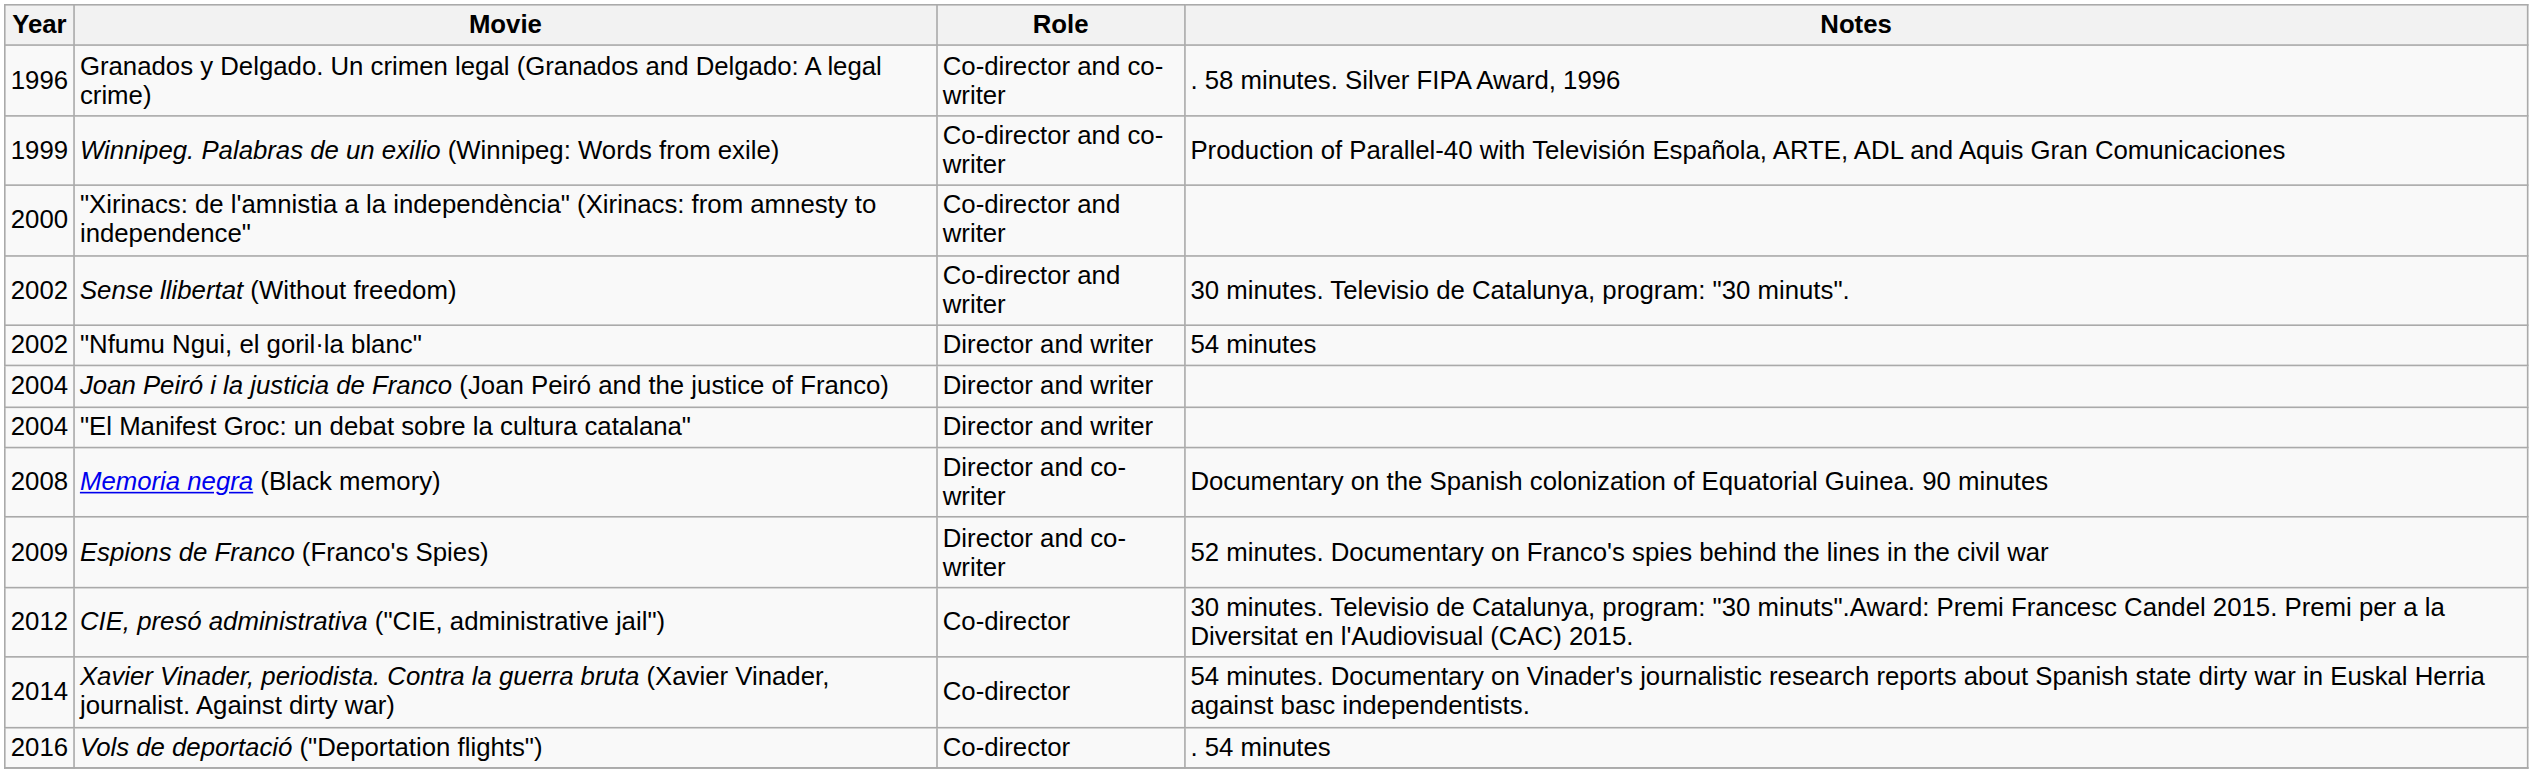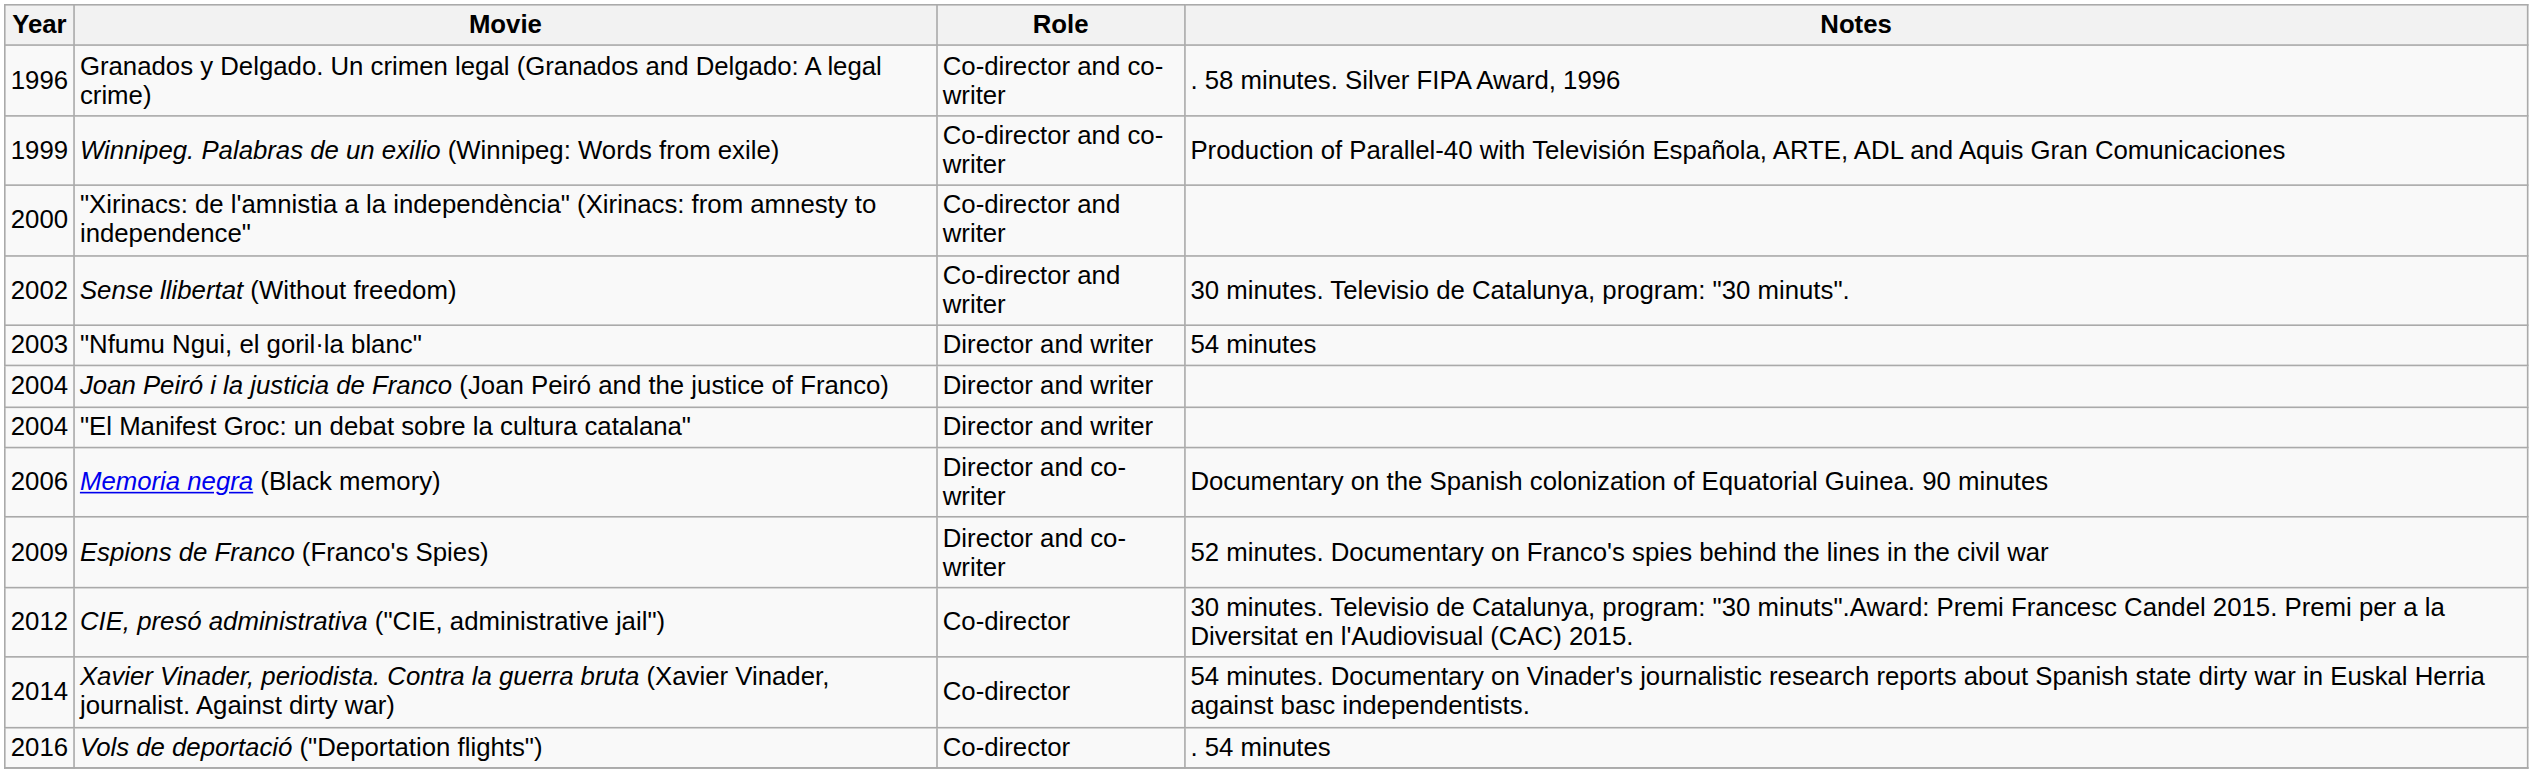 <table class=wikitable>
 <tr>
 <th>Year</th>
 <th>Movie</th>
 <th>Role</th>
 <th>Notes</th>
 </tr>
 <tr>
 <td>1996</td>
 <td>Granados y Delgado. Un crimen legal (Granados and Delgado: A legal crime)</td>
 <td>Co-director and co-writer</td>
 <td>.  58 minutes. Silver FIPA Award, 1996</td>
 </tr>
 <tr>
 <td>1999</td>
 <td><em>Winnipeg. Palabras de un exilio</em> (Winnipeg: Words from exile)</td>
 <td>Co-director and co-writer</td>
 <td>Production of Parallel-40 with Televisión Española, ARTE, ADL and Aquis Gran Comunicaciones</td>
 </tr>
 <tr>
 <td>2000</td>
 <td>"Xirinacs: de l'amnistia a la independència" (Xirinacs: from amnesty to independence"</td>
 <td>Co-director and writer</td>
 <td></td>
 </tr>
 <tr>
 <td>2002</td>
 <td><em>Sense llibertat</em> (Without freedom)</td>
 <td>Co-director and writer</td>
 <td>30 minutes. Televisio de Catalunya, program: "30 minuts".</td>
 </tr>
 <tr>
-<td>2002</td>
+<td>2003</td>
 <td>"Nfumu Ngui, el goril·la blanc"</td>
 <td>Director and writer</td>
 <td>54 minutes</td>
 </tr>
 <tr>
 <td>2004</td>
 <td><em>Joan Peiró i la justicia de Franco</em> (Joan Peiró and the justice of Franco)</td>
 <td>Director and writer</td>
 </tr>
 <tr>
 <td>2004</td>
 <td>"El Manifest Groc: un debat sobre la cultura catalana"</td>
 <td>Director and writer</td>
 <td></td>
 </tr>
 <tr>
-<td>2008</td>
+<td>2006</td>
 <td><em><a href='#'>Memoria negra</a></em> (Black memory)</td>
 <td>Director and co-writer</td>
 <td>Documentary on the Spanish colonization of Equatorial Guinea. 90 minutes</td>
 </tr>
 <tr>
 <td>2009</td>
 <td><em>Espions de Franco</em> (Franco's Spies)</td>
 <td>Director and co-writer</td>
 <td>52 minutes. Documentary on Franco's spies behind the lines in the civil war</td>
 </tr>
 <tr>
 <td>2012</td>
 <td><em>CIE, presó administrativa</em> ("CIE, administrative jail")</td>
 <td>Co-director</td>
 <td>30 minutes. Televisio de Catalunya, program: "30 minuts".Award: Premi Francesc Candel 2015. Premi per a la Diversitat en l'Audiovisual (CAC) 2015.</td>
 </tr>
 <tr>
 <td>2014</td>
 <td><em>Xavier Vinader, periodista. Contra la guerra bruta</em> (Xavier Vinader, journalist. Against dirty war)</td>
 <td>Co-director</td>
 <td>54 minutes. Documentary on Vinader's journalistic research reports about Spanish state dirty war in Euskal Herria against basc independentists.</td>
 </tr>
 <tr>
 <td>2016</td>
 <td><em>Vols de deportació</em> ("Deportation flights")</td>
 <td>Co-director</td>
 <td>. 54 minutes</td>
 </tr>
 <tr>
 </tr>
 </table>
